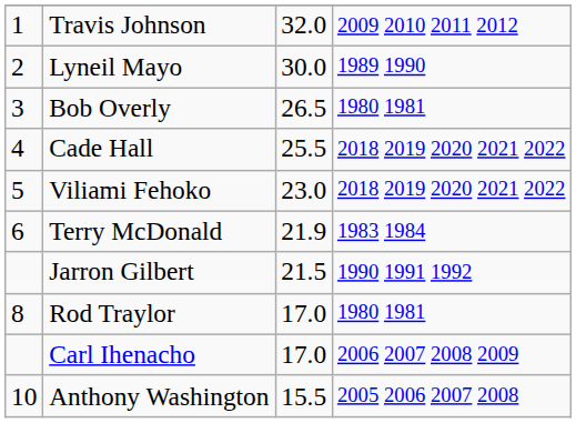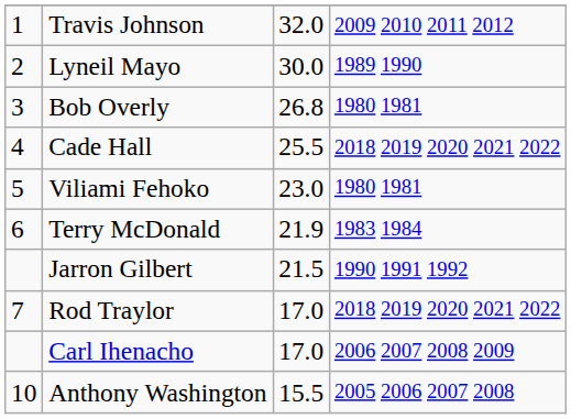 <table class="wikitable">
 <tr>
 </tr>
 <tr>
 <td>1</td>
 <td>Travis Johnson</td>
 <td>32.0</td>
 <td style="font-size:80%;"><a href='#'>2009</a> <a href='#'>2010</a> <a href='#'>2011</a> <a href='#'>2012</a></td>
 </tr>
 <tr>
 <td>2</td>
 <td>Lyneil Mayo</td>
 <td>30.0</td>
 <td style="font-size:80%;"><a href='#'>1989</a> <a href='#'>1990</a></td>
 </tr>
 <tr>
 <td>3</td>
 <td>Bob Overly</td>
-<td>26.5</td>
+<td>26.8</td>
 <td style="font-size:80%;"><a href='#'>1980</a> <a href='#'>1981</a></td>
 </tr>
 <tr>
 <td>4</td>
 <td>Cade Hall</td>
 <td>25.5</td>
 <td style="font-size:80%;"><a href='#'>2018</a> <a href='#'>2019</a> <a href='#'>2020</a> <a href='#'>2021</a> <a href='#'>2022</a></td>
 </tr>
 <tr>
 <td>5</td>
 <td>Viliami Fehoko</td>
 <td>23.0</td>
-<td style="font-size:80%;"><a href='#'>2018</a> <a href='#'>2019</a> <a href='#'>2020</a> <a href='#'>2021</a> <a href='#'>2022</a></td>
+<td style="font-size:80%;"><a href='#'>1980</a> <a href='#'>1981</a></td>
 </tr>
 <tr>
 <td>6</td>
 <td>Terry McDonald</td>
 <td>21.9</td>
 <td style="font-size:80%;"><a href='#'>1983</a> <a href='#'>1984</a></td>
 </tr>
 <tr>
 <td></td>
 <td>Jarron Gilbert</td>
 <td>21.5</td>
 <td style="font-size:80%;"><a href='#'>1990</a> <a href='#'>1991</a> <a href='#'>1992</a></td>
 </tr>
 <tr>
-<td>8</td>
+<td>7</td>
 <td>Rod Traylor</td>
 <td>17.0</td>
-<td style="font-size:80%;"><a href='#'>1980</a> <a href='#'>1981</a></td>
+<td style="font-size:80%;"><a href='#'>2018</a> <a href='#'>2019</a> <a href='#'>2020</a> <a href='#'>2021</a> <a href='#'>2022</a></td>
 </tr>
 <tr>
 <td></td>
 <td><a href='#'>Carl Ihenacho</a></td>
 <td>17.0</td>
 <td style="font-size:80%;"><a href='#'>2006</a> <a href='#'>2007</a> <a href='#'>2008</a> <a href='#'>2009</a></td>
 </tr>
 <tr>
 <td>10</td>
 <td>Anthony Washington</td>
 <td>15.5</td>
 <td style="font-size:80%;"><a href='#'>2005</a> <a href='#'>2006</a> <a href='#'>2007</a> <a href='#'>2008</a></td>
 </tr>
 </table>
